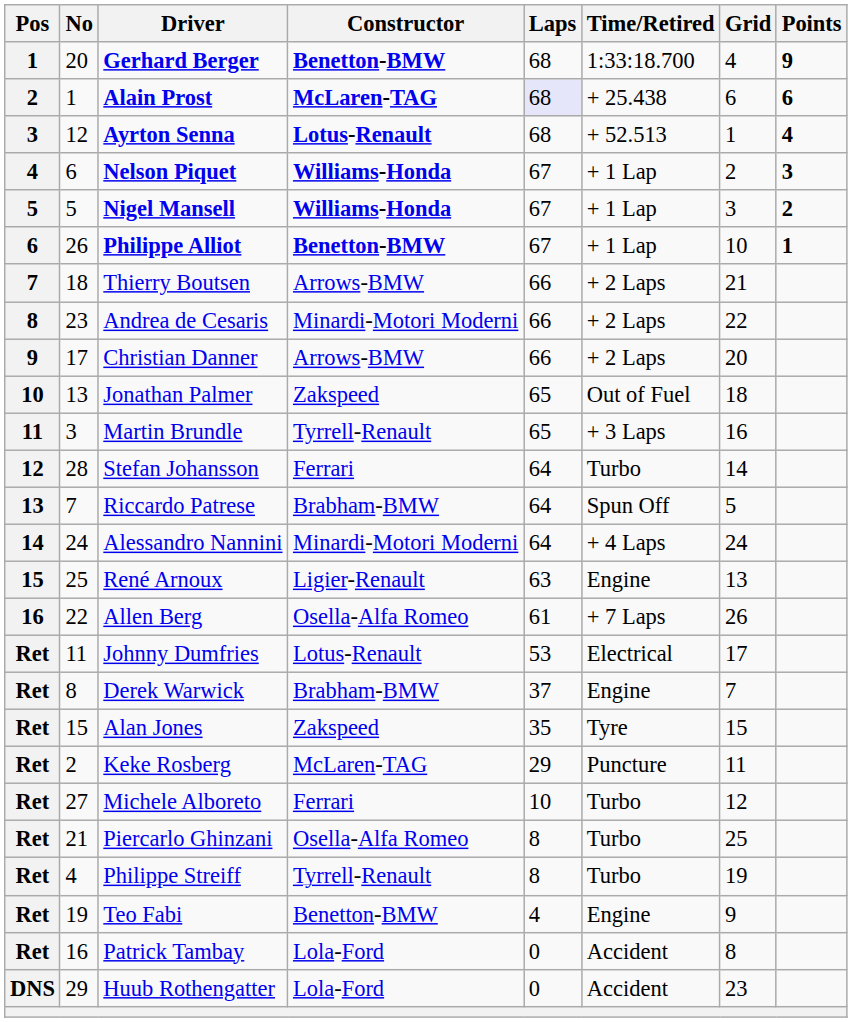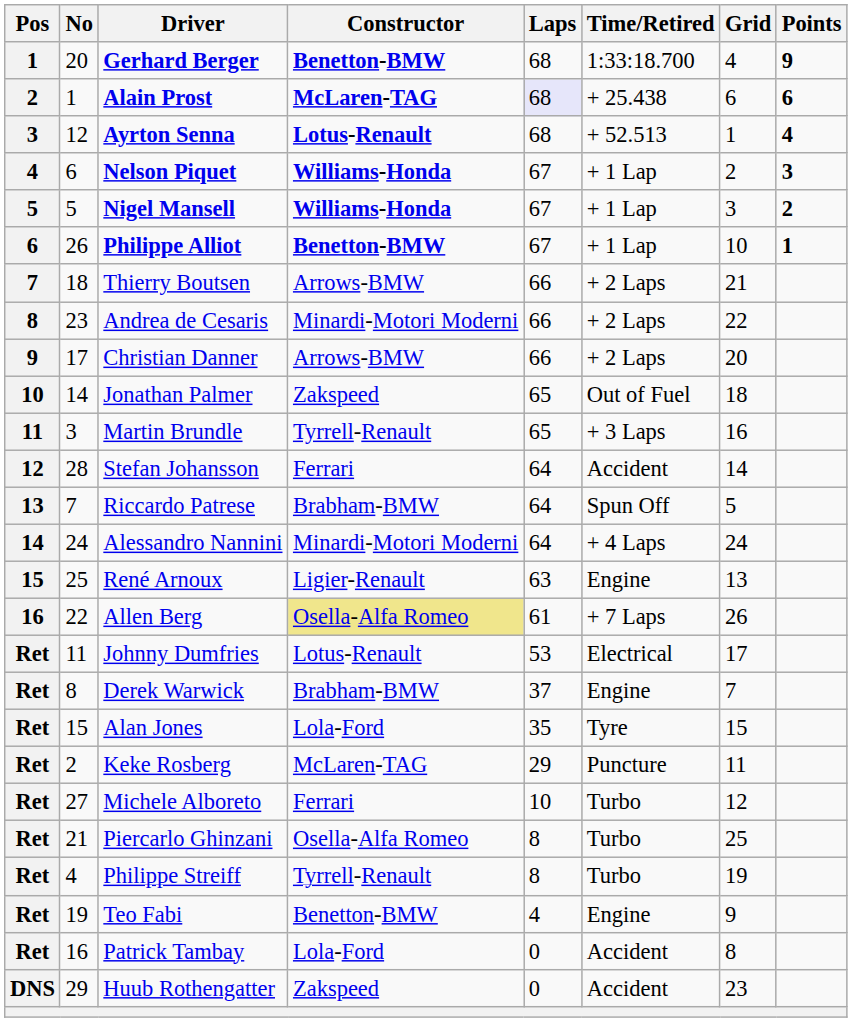 <table class="wikitable" style="font-size: 95%;">
 <tr>
 <th>Pos</th>
 <th>No</th>
 <th>Driver</th>
 <th>Constructor</th>
 <th>Laps</th>
 <th>Time/Retired</th>
 <th>Grid</th>
 <th>Points</th>
 </tr>
 <tr>
 <th>1</th>
 <td>20</td>
 <td> <strong><a href='#'>Gerhard Berger</a></strong></td>
 <td><strong><a href='#'>Benetton</a>-<a href='#'>BMW</a></strong></td>
 <td>68</td>
 <td>1:33:18.700</td>
 <td>4</td>
 <td><strong>9</strong></td>
 </tr>
 <tr>
 <th>2</th>
 <td>1</td>
 <td> <strong><a href='#'>Alain Prost</a></strong></td>
 <td><strong><a href='#'>McLaren</a>-<a href='#'>TAG</a></strong></td>
 <td style="background: lavender;">68</td>
 <td>+ 25.438</td>
 <td>6</td>
 <td><strong>6</strong></td>
 </tr>
 <tr>
 <th>3</th>
 <td>12</td>
 <td> <strong><a href='#'>Ayrton Senna</a></strong></td>
 <td><strong><a href='#'>Lotus</a>-<a href='#'>Renault</a></strong></td>
 <td>68</td>
 <td>+ 52.513</td>
 <td>1</td>
 <td><strong>4</strong></td>
 </tr>
 <tr>
 <th>4</th>
 <td>6</td>
 <td> <strong><a href='#'>Nelson Piquet</a></strong></td>
 <td><strong><a href='#'>Williams</a>-<a href='#'>Honda</a></strong></td>
 <td>67</td>
 <td>+ 1 Lap</td>
 <td>2</td>
 <td><strong>3</strong></td>
 </tr>
 <tr>
 <th>5</th>
 <td>5</td>
 <td> <strong><a href='#'>Nigel Mansell</a></strong></td>
 <td><strong><a href='#'>Williams</a>-<a href='#'>Honda</a></strong></td>
 <td>67</td>
 <td>+ 1 Lap</td>
 <td>3</td>
 <td><strong>2</strong></td>
 </tr>
 <tr>
 <th>6</th>
 <td>26</td>
 <td> <strong><a href='#'>Philippe Alliot</a></strong></td>
 <td><strong><a href='#'>Benetton</a>-<a href='#'>BMW</a></strong></td>
 <td>67</td>
 <td>+ 1 Lap</td>
 <td>10</td>
 <td><strong>1</strong></td>
 </tr>
 <tr>
 <th>7</th>
 <td>18</td>
 <td> <a href='#'>Thierry Boutsen</a></td>
 <td><a href='#'>Arrows</a>-<a href='#'>BMW</a></td>
 <td>66</td>
 <td>+ 2 Laps</td>
 <td>21</td>
 <td> </td>
 </tr>
 <tr>
 <th>8</th>
 <td>23</td>
 <td> <a href='#'>Andrea de Cesaris</a></td>
 <td><a href='#'>Minardi</a>-<a href='#'>Motori Moderni</a></td>
 <td>66</td>
 <td>+ 2 Laps</td>
 <td>22</td>
 <td> </td>
 </tr>
 <tr>
 <th>9</th>
 <td>17</td>
 <td> <a href='#'>Christian Danner</a></td>
 <td><a href='#'>Arrows</a>-<a href='#'>BMW</a></td>
 <td>66</td>
 <td>+ 2 Laps</td>
 <td>20</td>
 <td> </td>
 </tr>
 <tr>
 <th>10</th>
-<td>13</td>
+<td>14</td>
 <td> <a href='#'>Jonathan Palmer</a></td>
 <td><a href='#'>Zakspeed</a></td>
 <td>65</td>
 <td>Out of Fuel</td>
 <td>18</td>
 <td> </td>
 </tr>
 <tr>
 <th>11</th>
 <td>3</td>
 <td> <a href='#'>Martin Brundle</a></td>
 <td><a href='#'>Tyrrell</a>-<a href='#'>Renault</a></td>
 <td>65</td>
 <td>+ 3 Laps</td>
 <td>16</td>
 <td> </td>
 </tr>
 <tr>
 <th>12</th>
 <td>28</td>
 <td> <a href='#'>Stefan Johansson</a></td>
 <td><a href='#'>Ferrari</a></td>
 <td>64</td>
-<td>Turbo</td>
+<td>Accident</td>
 <td>14</td>
 <td> </td>
 </tr>
 <tr>
 <th>13</th>
 <td>7</td>
 <td> <a href='#'>Riccardo Patrese</a></td>
 <td><a href='#'>Brabham</a>-<a href='#'>BMW</a></td>
 <td>64</td>
 <td>Spun Off</td>
 <td>5</td>
 <td> </td>
 </tr>
 <tr>
 <th>14</th>
 <td>24</td>
 <td> <a href='#'>Alessandro Nannini</a></td>
 <td><a href='#'>Minardi</a>-<a href='#'>Motori Moderni</a></td>
 <td>64</td>
 <td>+ 4 Laps</td>
 <td>24</td>
 <td> </td>
 </tr>
 <tr>
 <th>15</th>
 <td>25</td>
 <td> <a href='#'>René Arnoux</a></td>
 <td><a href='#'>Ligier</a>-<a href='#'>Renault</a></td>
 <td>63</td>
 <td>Engine</td>
 <td>13</td>
 <td> </td>
 </tr>
 <tr>
 <th>16</th>
 <td>22</td>
 <td> <a href='#'>Allen Berg</a></td>
-<td><a href='#'>Osella</a>-<a href='#'>Alfa Romeo</a></td>
+<td style="background: khaki;"><a href='#'>Osella</a>-<a href='#'>Alfa Romeo</a></td>
 <td>61</td>
 <td>+ 7 Laps</td>
 <td>26</td>
 <td> </td>
 </tr>
 <tr>
 <th>Ret</th>
 <td>11</td>
 <td> <a href='#'>Johnny Dumfries</a></td>
 <td><a href='#'>Lotus</a>-<a href='#'>Renault</a></td>
 <td>53</td>
 <td>Electrical</td>
 <td>17</td>
 <td> </td>
 </tr>
 <tr>
 <th>Ret</th>
 <td>8</td>
 <td> <a href='#'>Derek Warwick</a></td>
 <td><a href='#'>Brabham</a>-<a href='#'>BMW</a></td>
 <td>37</td>
 <td>Engine</td>
 <td>7</td>
 <td> </td>
 </tr>
 <tr>
 <th>Ret</th>
 <td>15</td>
 <td> <a href='#'>Alan Jones</a></td>
-<td><a href='#'>Zakspeed</a></td>
+<td><a href='#'>Lola</a>-<a href='#'>Ford</a></td>
 <td>35</td>
 <td>Tyre</td>
 <td>15</td>
 <td> </td>
 </tr>
 <tr>
 <th>Ret</th>
 <td>2</td>
 <td> <a href='#'>Keke Rosberg</a></td>
 <td><a href='#'>McLaren</a>-<a href='#'>TAG</a></td>
 <td>29</td>
 <td>Puncture</td>
 <td>11</td>
 <td> </td>
 </tr>
 <tr>
 <th>Ret</th>
 <td>27</td>
 <td> <a href='#'>Michele Alboreto</a></td>
 <td><a href='#'>Ferrari</a></td>
 <td>10</td>
 <td>Turbo</td>
 <td>12</td>
 <td> </td>
 </tr>
 <tr>
 <th>Ret</th>
 <td>21</td>
 <td> <a href='#'>Piercarlo Ghinzani</a></td>
 <td><a href='#'>Osella</a>-<a href='#'>Alfa Romeo</a></td>
 <td>8</td>
 <td>Turbo</td>
 <td>25</td>
 <td> </td>
 </tr>
 <tr>
 <th>Ret</th>
 <td>4</td>
 <td> <a href='#'>Philippe Streiff</a></td>
 <td><a href='#'>Tyrrell</a>-<a href='#'>Renault</a></td>
 <td>8</td>
 <td>Turbo</td>
 <td>19</td>
 <td> </td>
 </tr>
 <tr>
 <th>Ret</th>
 <td>19</td>
 <td> <a href='#'>Teo Fabi</a></td>
 <td><a href='#'>Benetton</a>-<a href='#'>BMW</a></td>
 <td>4</td>
 <td>Engine</td>
 <td>9</td>
 <td> </td>
 </tr>
 <tr>
 <th>Ret</th>
 <td>16</td>
 <td> <a href='#'>Patrick Tambay</a></td>
 <td><a href='#'>Lola</a>-<a href='#'>Ford</a></td>
 <td>0</td>
 <td>Accident</td>
 <td>8</td>
 <td> </td>
 </tr>
 <tr>
 <th>DNS</th>
 <td>29</td>
 <td> <a href='#'>Huub Rothengatter</a></td>
-<td><a href='#'>Lola</a>-<a href='#'>Ford</a></td>
+<td><a href='#'>Zakspeed</a></td>
 <td>0</td>
 <td>Accident</td>
 <td>23</td>
 <td> </td>
 </tr>
 <tr>
 <th colspan="8"></th>
 </tr>
 </table>
